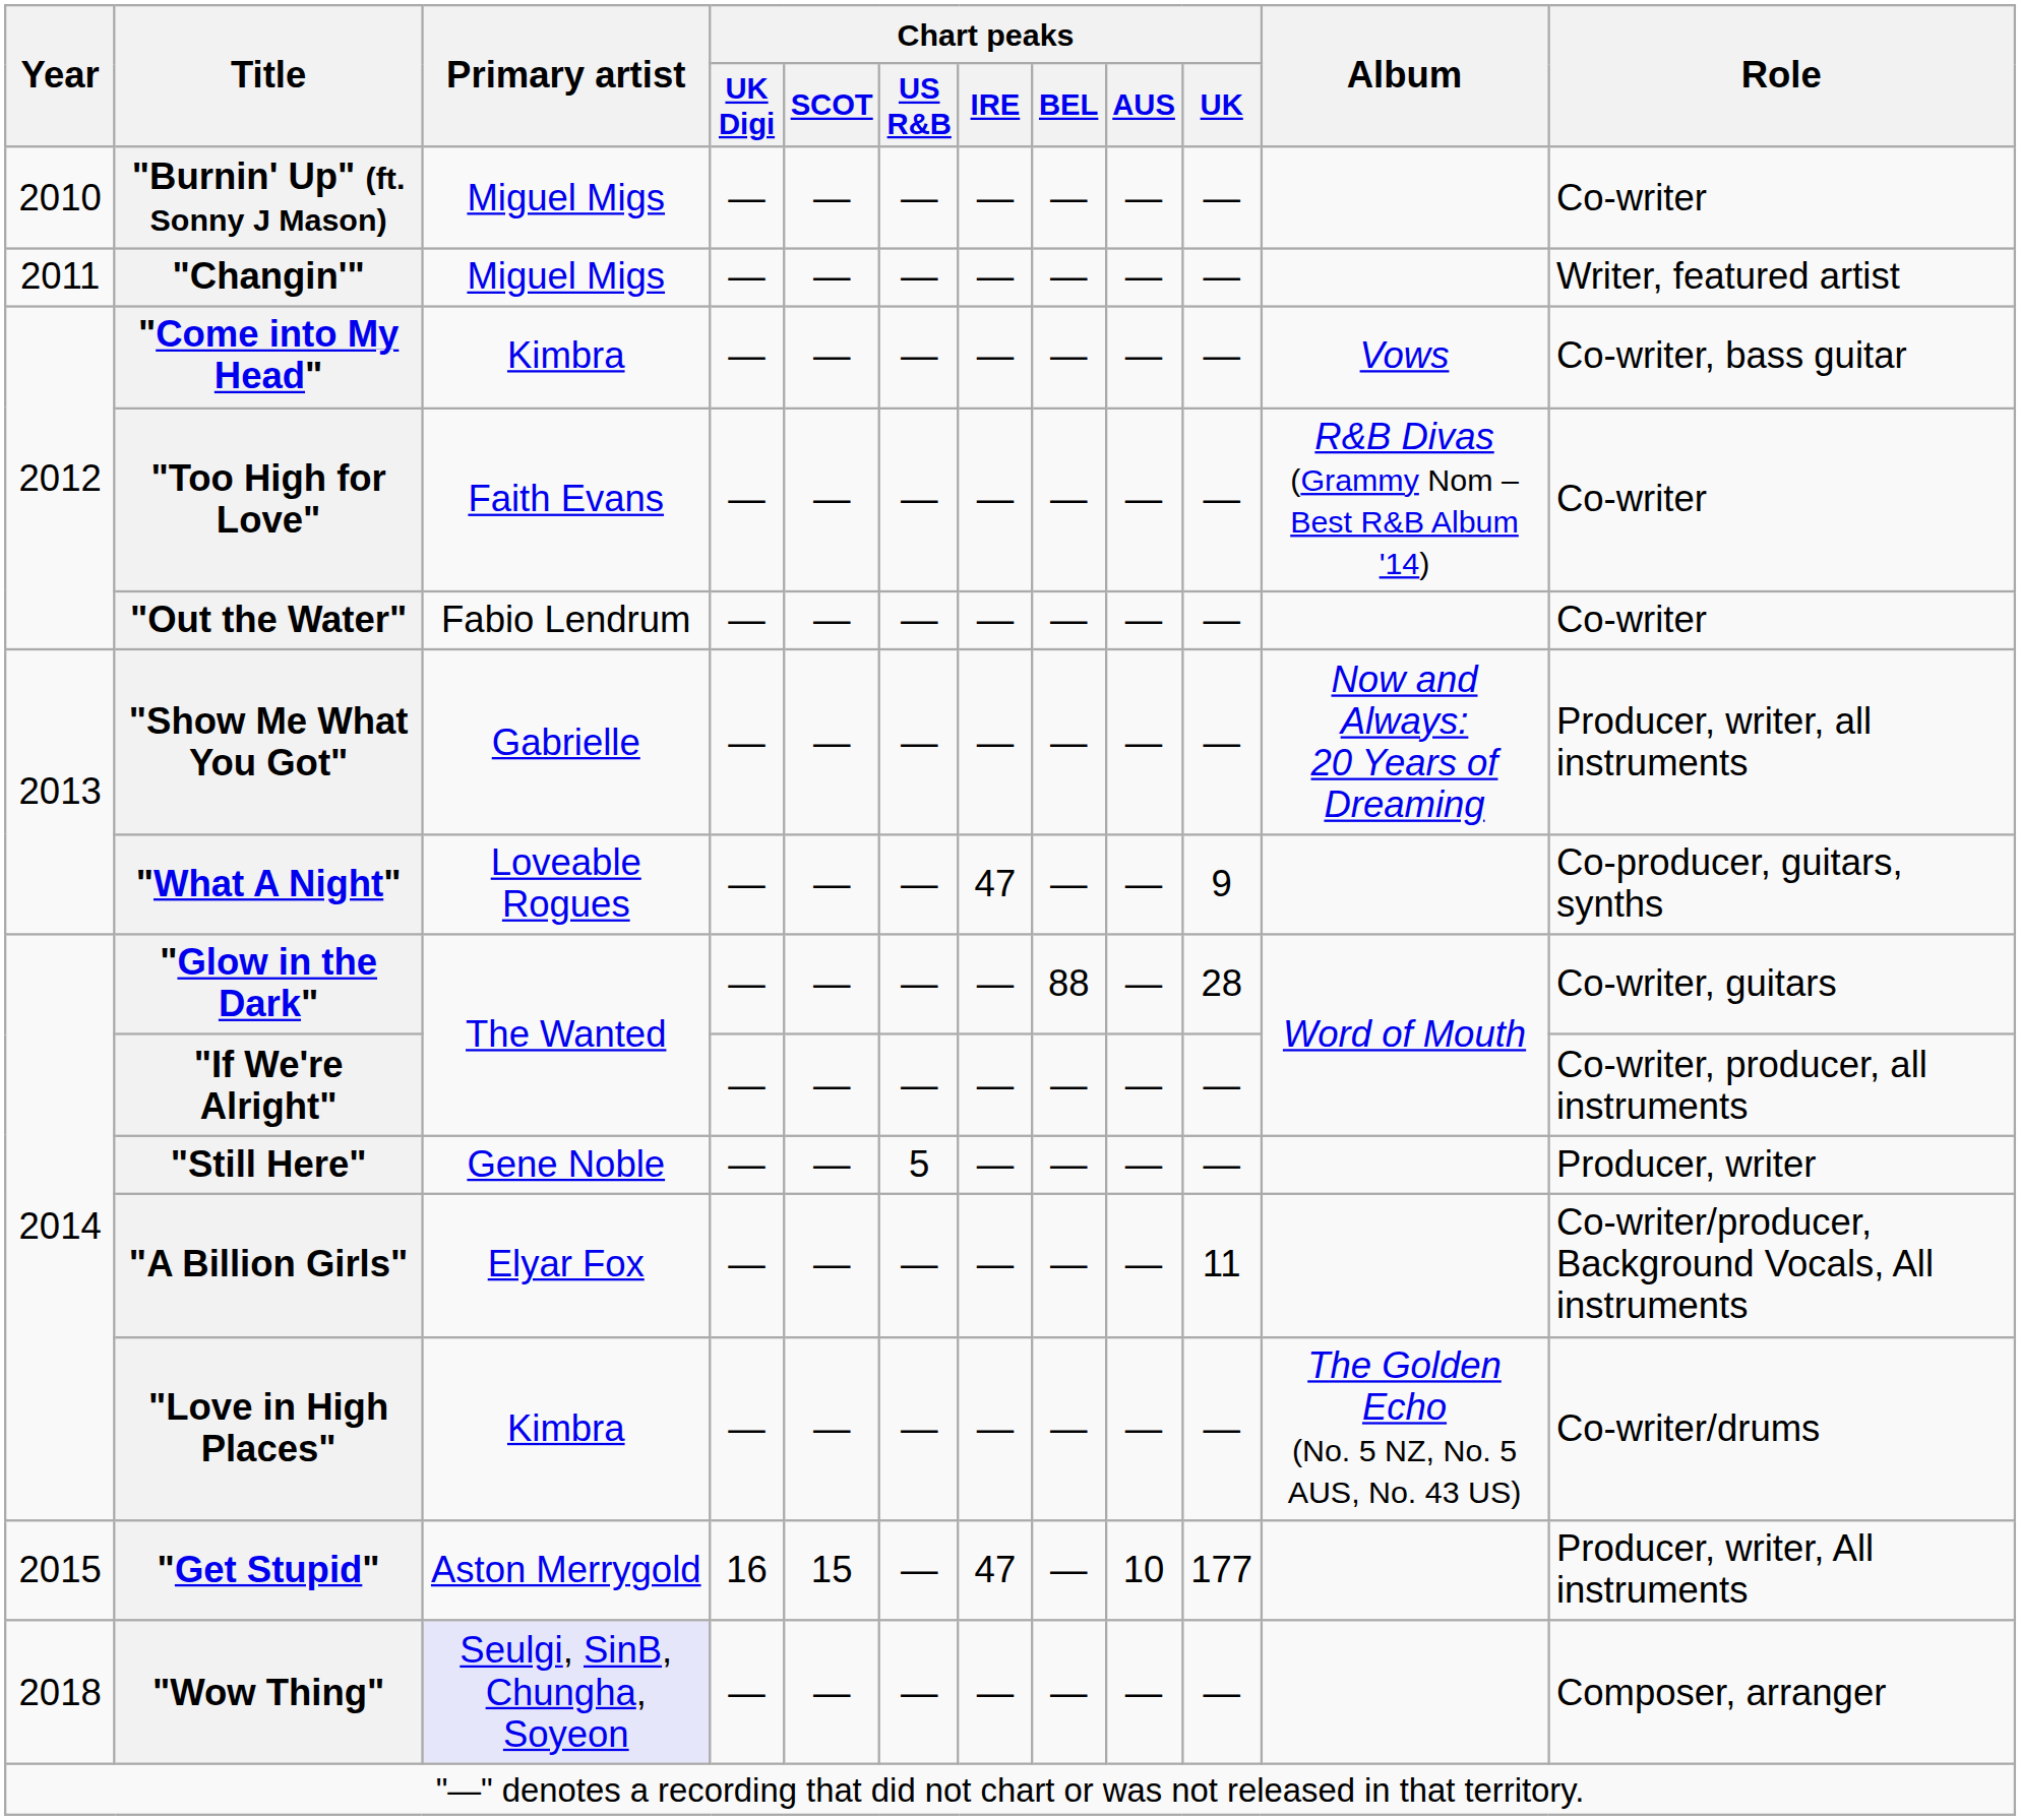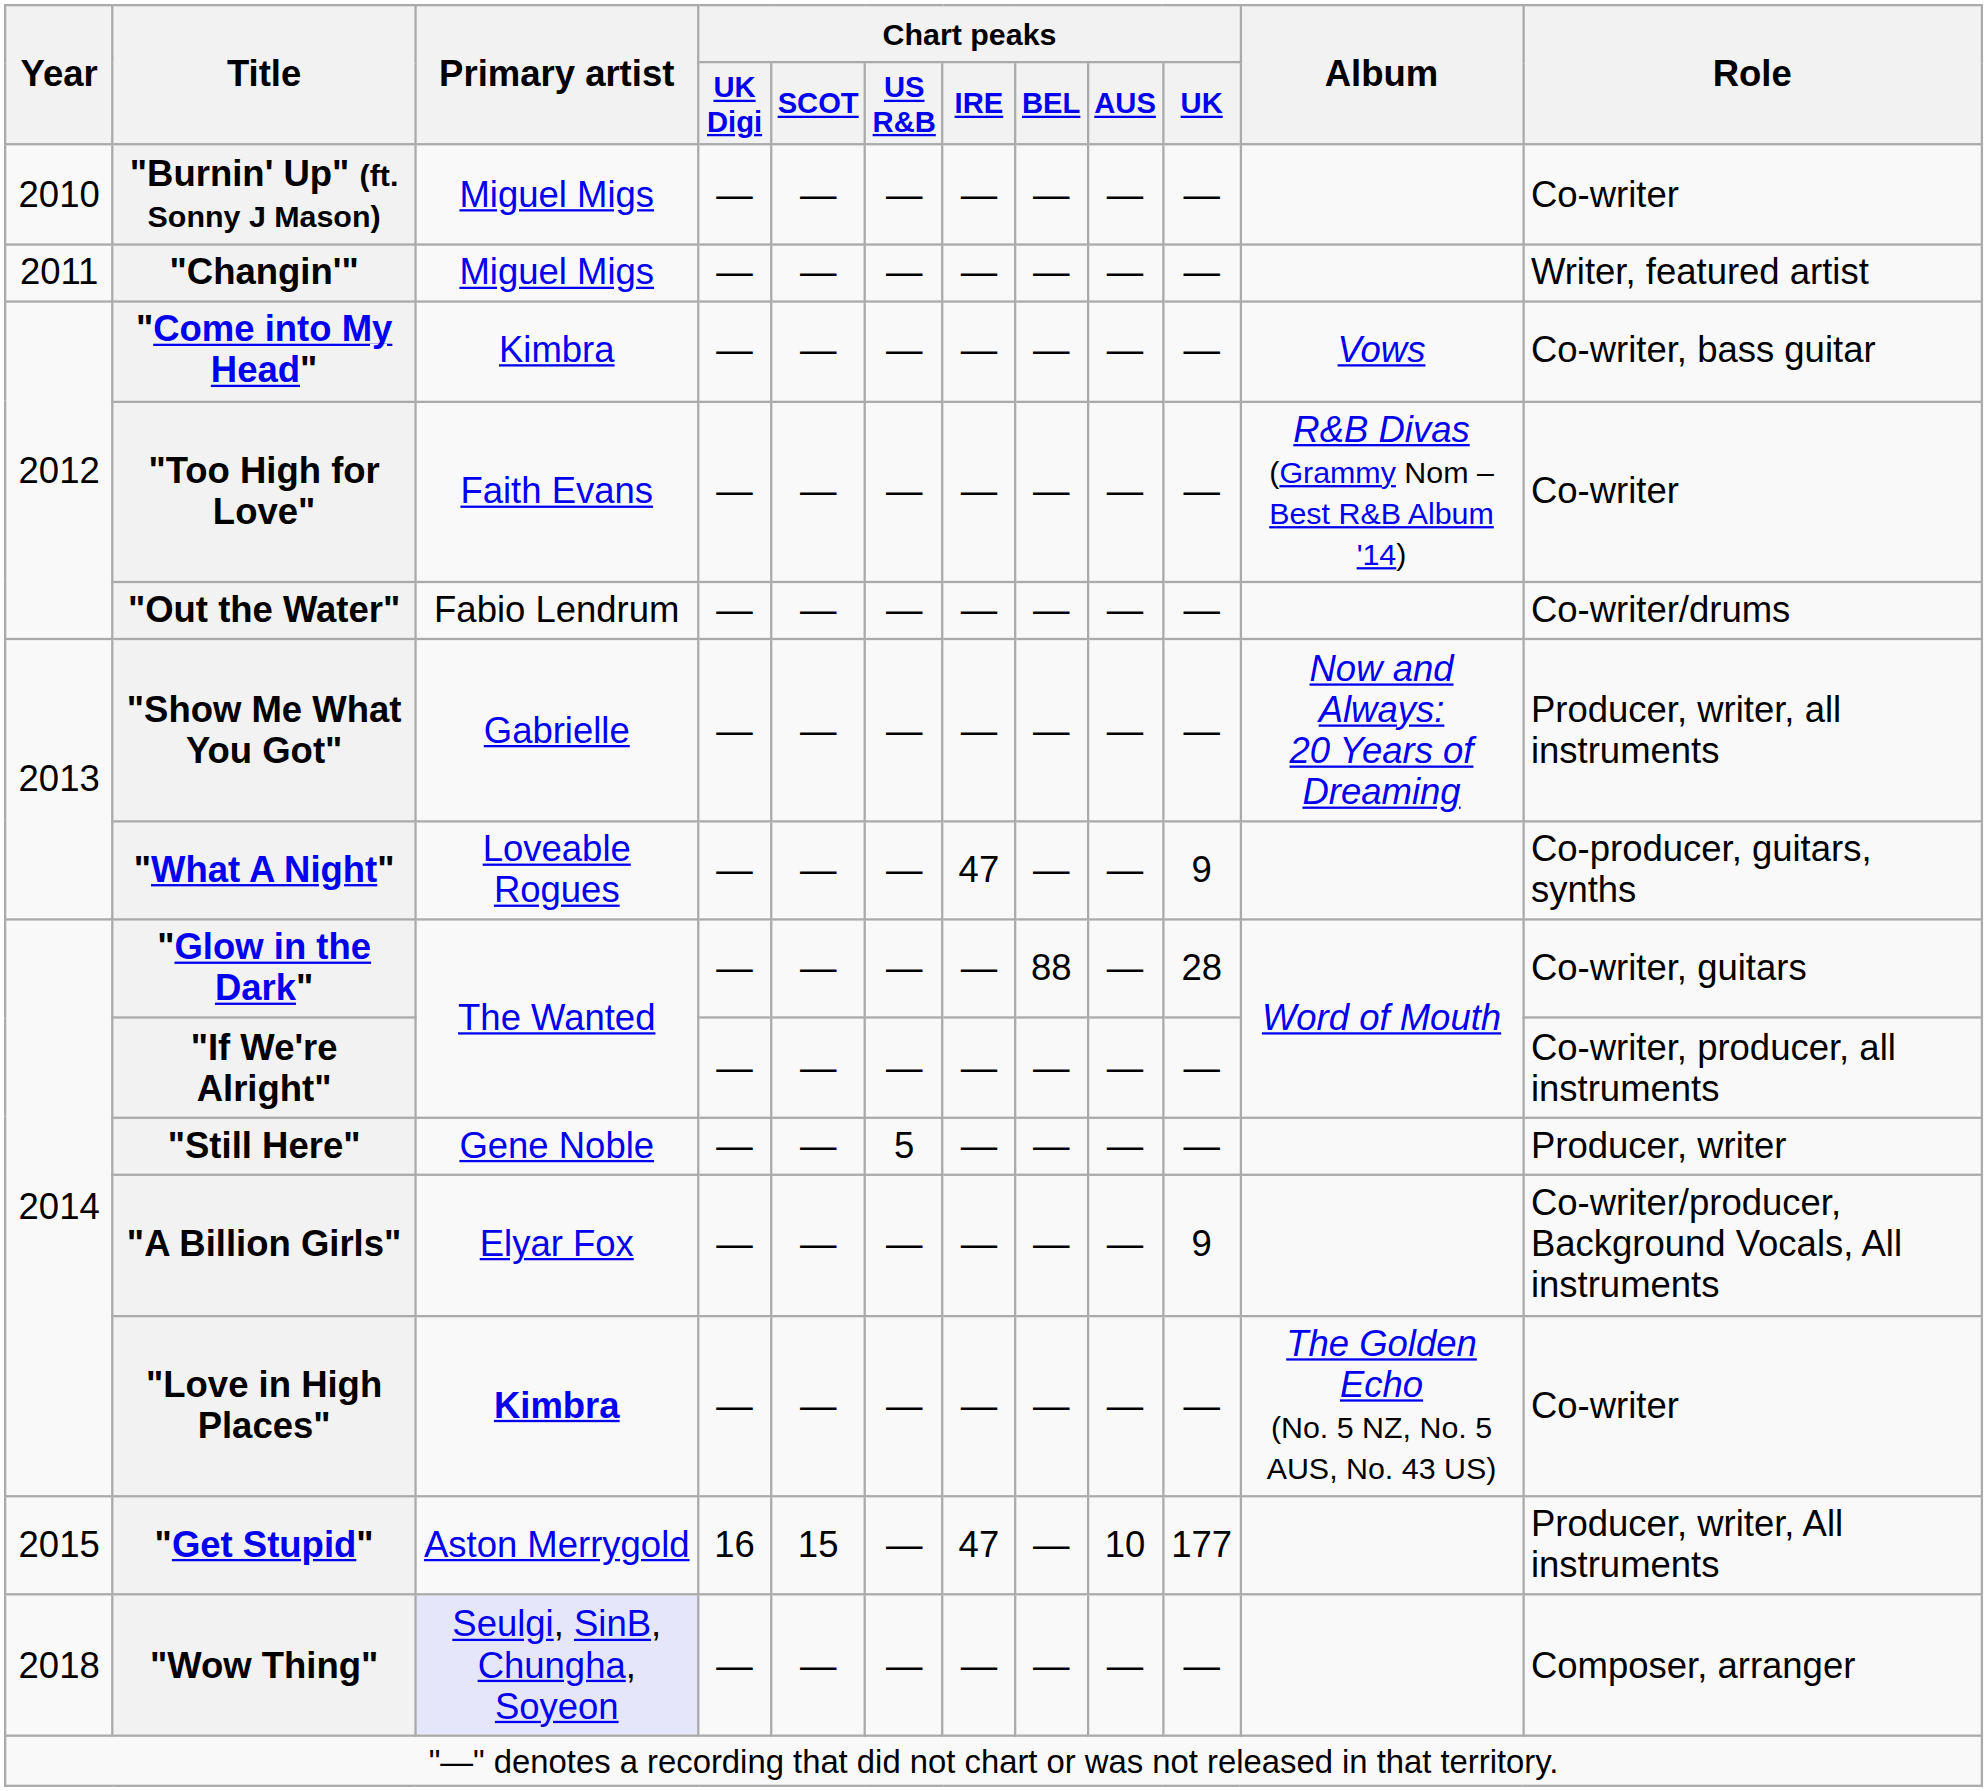 <table class="wikitable plainrowheaders" style="text-align:center;">
 <tr>
 <th scope="col" rowspan="2" style="width:2.5em;">Year</th>
 <th scope="col" rowspan="2">Title</th>
 <th scope="col" rowspan="2">Primary artist</th>
 <th scope="col" colspan="7"><small>Chart peaks</small></th>
 <th scope="col" rowspan="2">Album</th>
 <th scope="col" rowspan="2">Role</th>
 </tr>
 <tr>
 <th style="width:2em;font-size:80%;"><a href='#'>UK<br>Digi</a></th>
 <th style="width:2em;font-size:80%;"><a href='#'>SCOT</a></th>
 <th style="width:2em;font-size:80%;"><a href='#'>US<br>R&B</a></th>
 <th style="width:2em;font-size:80%;"><a href='#'>IRE</a></th>
 <th style="width:2em;font-size:80%;"><a href='#'>BEL</a></th>
 <th style="width:2em;font-size:80%;"><a href='#'>AUS</a></th>
 <th style="width:2em;font-size:80%;"><a href='#'>UK</a></th>
 </tr>
 <tr>
 <td rowspan="1">2010</td>
 <th scope="row">"Burnin' Up" <small>(ft. Sonny J Mason)</small></th>
 <td><a href='#'>Miguel Migs</a></td>
 <td>—</td>
 <td>—</td>
 <td>—</td>
 <td>—</td>
 <td>—</td>
 <td>—</td>
 <td>—</td>
 <td></td>
 <td align=left>Co-writer</td>
 </tr>
 <tr>
 <td rowspan="1">2011</td>
 <th scope="row">"Changin'"</th>
 <td><a href='#'>Miguel Migs</a></td>
 <td>—</td>
 <td>—</td>
 <td>—</td>
 <td>—</td>
 <td>—</td>
 <td>—</td>
 <td>—</td>
 <td></td>
 <td align=left>Writer, featured artist</td>
 </tr>
 <tr>
 <td rowspan="3">2012</td>
 <th scope="row">"<a href='#'>Come into My Head</a>"</th>
 <td><a href='#'>Kimbra</a></td>
 <td>—</td>
 <td>—</td>
 <td>—</td>
 <td>—</td>
 <td>—</td>
 <td>—</td>
 <td>—</td>
 <td rowspan="1"><em><a href='#'>Vows</a></em></td>
 <td align=left>Co-writer, bass guitar</td>
 </tr>
 <tr>
 <th scope="row">"Too High for Love"</th>
 <td><a href='#'>Faith Evans</a></td>
 <td>—</td>
 <td>—</td>
 <td>—</td>
 <td>—</td>
 <td>—</td>
 <td>—</td>
 <td>—</td>
 <td rowspan="1"><em><a href='#'>R&B Divas</a></em><br><small>(<a href='#'>Grammy</a> Nom – <a href='#'>Best R&B Album '14</a>)</small></td>
 <td align=left>Co-writer</td>
 </tr>
 <tr>
 <th scope="row">"Out the Water"</th>
 <td>Fabio Lendrum</td>
 <td>—</td>
 <td>—</td>
 <td>—</td>
 <td>—</td>
 <td>—</td>
 <td>—</td>
 <td>—</td>
 <td></td>
-<td align=left>Co-writer</td>
+<td align=left>Co-writer/drums</td>
 </tr>
 <tr>
 <td rowspan="2">2013</td>
 <th scope="row">"Show Me What You Got"</th>
 <td><a href='#'>Gabrielle</a></td>
 <td>—</td>
 <td>—</td>
 <td>—</td>
 <td>—</td>
 <td>—</td>
 <td>—</td>
 <td>—</td>
 <td rowspan="1"><em><a href='#'>Now and Always:<br>20 Years of Dreaming</a></em></td>
 <td align=left>Producer, writer, all instruments</td>
 </tr>
 <tr>
 <th scope="row">"<a href='#'>What A Night</a>"</th>
 <td><a href='#'>Loveable Rogues</a></td>
 <td>—</td>
 <td>—</td>
 <td>—</td>
 <td>47</td>
 <td>—</td>
 <td>—</td>
 <td>9</td>
 <td></td>
 <td align=left>Co-producer, guitars, synths</td>
 </tr>
 <tr>
 <td rowspan="5">2014</td>
 <th scope="row">"<a href='#'>Glow in the Dark</a>"</th>
 <td rowspan="2"><a href='#'>The Wanted</a></td>
 <td>—</td>
 <td>—</td>
 <td>—</td>
 <td>—</td>
 <td>88</td>
 <td>—</td>
 <td>28</td>
 <td rowspan="2"><em><a href='#'>Word of Mouth</a></em></td>
 <td align=left>Co-writer, guitars</td>
 </tr>
 <tr>
 <th scope="row">"If We're Alright"</th>
 <td>—</td>
 <td>—</td>
 <td>—</td>
 <td>—</td>
 <td>—</td>
 <td>—</td>
 <td>—</td>
 <td align=left>Co-writer, producer, all instruments</td>
 </tr>
 <tr>
 <th scope="row">"Still Here"</th>
 <td><a href='#'>Gene Noble</a></td>
 <td>—</td>
 <td>—</td>
 <td>5</td>
 <td>—</td>
 <td>—</td>
 <td>—</td>
 <td>—</td>
 <td></td>
 <td align=left>Producer, writer</td>
 </tr>
 <tr>
 <th scope="row">"A Billion Girls"</th>
 <td><a href='#'>Elyar Fox</a></td>
 <td>—</td>
 <td>—</td>
 <td>—</td>
 <td>—</td>
 <td>—</td>
 <td>—</td>
-<td>11</td>
+<td>9</td>
 <td></td>
 <td align=left>Co-writer/producer, Background Vocals, All instruments</td>
 </tr>
 <tr>
 <th scope="row">"Love in High Places"</th>
-<td><a href='#'>Kimbra</a></td>
+<td><strong><a href='#'>Kimbra</a></strong></td>
 <td>—</td>
 <td>—</td>
 <td>—</td>
 <td>—</td>
 <td>—</td>
 <td>—</td>
 <td>—</td>
 <td><em><a href='#'>The Golden Echo</a></em><br><small>(No. 5 NZ, No. 5 AUS, No. 43 US)</small></td>
-<td align=left>Co-writer/drums</td>
+<td align=left>Co-writer</td>
 </tr>
 <tr>
 <td rowspan="1">2015</td>
 <th scope="row">"<a href='#'>Get Stupid</a>"</th>
 <td><a href='#'>Aston Merrygold</a></td>
 <td>16</td>
 <td>15</td>
 <td>—</td>
 <td>47</td>
 <td>—</td>
 <td>10</td>
 <td>177</td>
 <td></td>
 <td align=left>Producer, writer, All instruments</td>
 </tr>
 <tr>
 <td rowspan="1">2018</td>
 <th scope="row">"Wow Thing"</th>
 <td style="background: lavender;"><a href='#'>Seulgi</a>, <a href='#'>SinB</a>, <a href='#'>Chungha</a>, <a href='#'>Soyeon</a></td>
 <td>—</td>
 <td>—</td>
 <td>—</td>
 <td>—</td>
 <td>—</td>
 <td>—</td>
 <td>—</td>
 <td></td>
 <td align=left>Composer, arranger</td>
 </tr>
 <tr>
 <td colspan="14" style="font-size:90%">"—" denotes a recording that did not chart or was not released in that territory.</td>
 </tr>
 </table>
